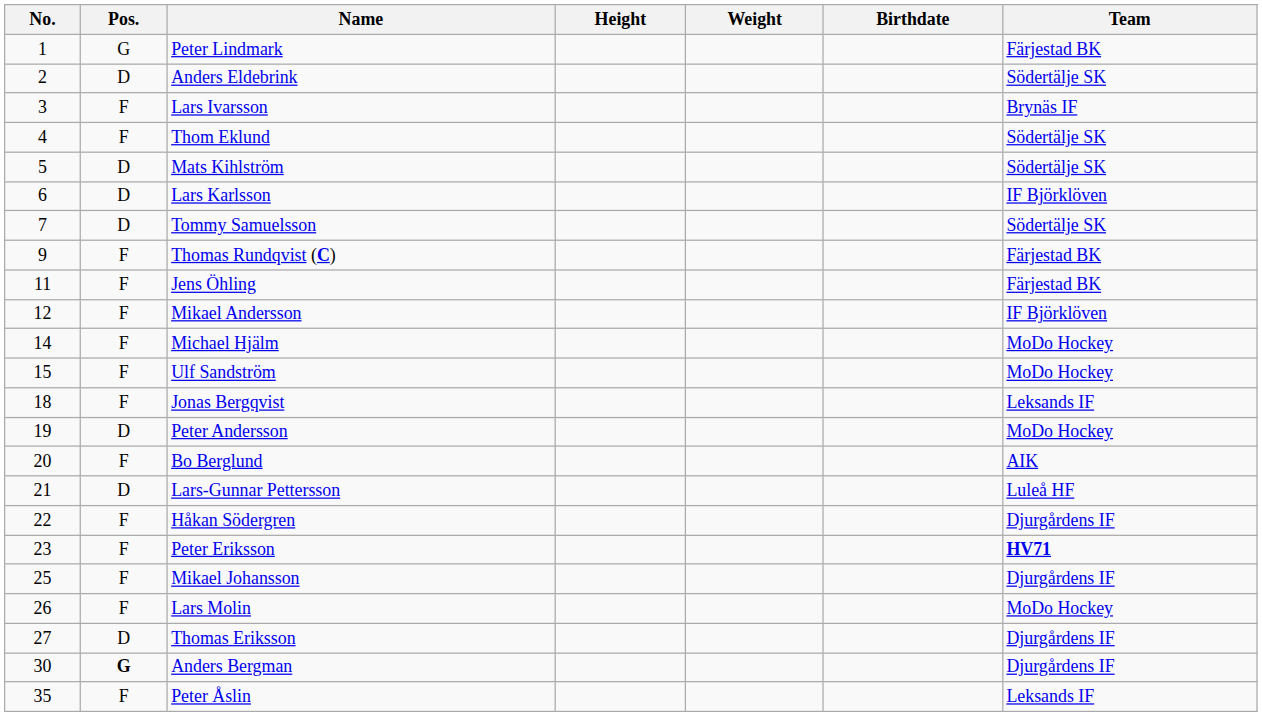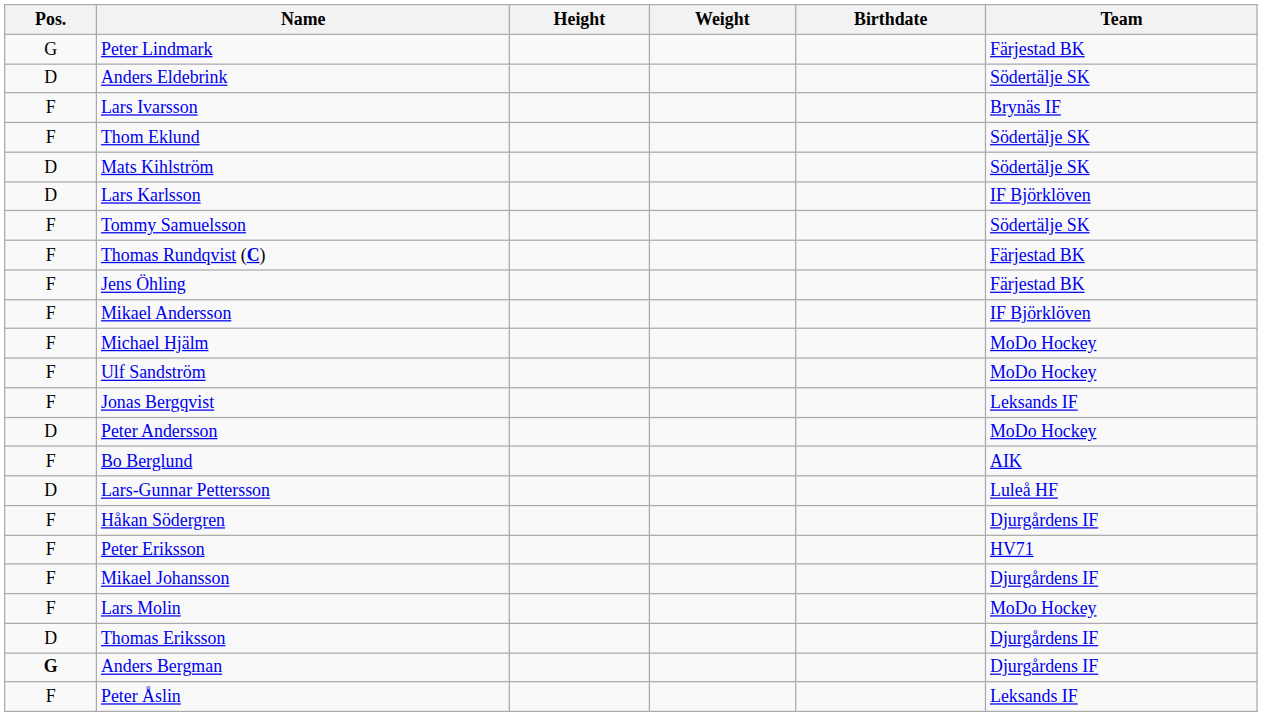 <table class="wikitable sortable" width="80%" style="font-size: 90%; text-align: center;">
 <tr>
-<th>No.</th>
 <th>Pos.</th>
 <th>Name</th>
 <th>Height</th>
 <th>Weight</th>
 <th>Birthdate</th>
 <th>Team</th>
 </tr>
 <tr>
-<td>1</td>
 <td>G</td>
 <td style="text-align:left;"><a href='#'>Peter Lindmark</a></td>
 <td></td>
 <td></td>
 <td style="text-align:right;"></td>
 <td style="text-align:left;"> <a href='#'>Färjestad BK</a></td>
 </tr>
 <tr>
-<td>2</td>
 <td>D</td>
 <td style="text-align:left;"><a href='#'>Anders Eldebrink</a></td>
 <td></td>
 <td></td>
 <td style="text-align:right;"></td>
 <td style="text-align:left;"> <a href='#'>Södertälje SK</a></td>
 </tr>
 <tr>
-<td>3</td>
 <td>F</td>
 <td style="text-align:left;"><a href='#'>Lars Ivarsson</a></td>
 <td></td>
 <td></td>
 <td style="text-align:right;"></td>
 <td style="text-align:left;"> <a href='#'>Brynäs IF</a></td>
 </tr>
 <tr>
-<td>4</td>
 <td>F</td>
 <td style="text-align:left;"><a href='#'>Thom Eklund</a></td>
 <td></td>
 <td></td>
 <td style="text-align:right;"></td>
 <td style="text-align:left;"> <a href='#'>Södertälje SK</a></td>
 </tr>
 <tr>
-<td>5</td>
 <td>D</td>
 <td style="text-align:left;"><a href='#'>Mats Kihlström</a></td>
 <td></td>
 <td></td>
 <td style="text-align:right;"></td>
 <td style="text-align:left;"> <a href='#'>Södertälje SK</a></td>
 </tr>
 <tr>
-<td>6</td>
 <td>D</td>
 <td style="text-align:left;"><a href='#'>Lars Karlsson</a></td>
 <td></td>
 <td></td>
 <td style="text-align:right;"></td>
 <td style="text-align:left;"> <a href='#'>IF Björklöven</a></td>
 </tr>
 <tr>
-<td>7</td>
-<td>D</td>
+<td>F</td>
 <td style="text-align:left;"><a href='#'>Tommy Samuelsson</a></td>
 <td></td>
 <td></td>
 <td style="text-align:right;"></td>
 <td style="text-align:left;"> <a href='#'>Södertälje SK</a></td>
 </tr>
 <tr>
-<td>9</td>
 <td>F</td>
 <td style="text-align:left;"><a href='#'>Thomas Rundqvist</a> (<strong><a href='#'>C</a></strong>)</td>
 <td></td>
 <td></td>
 <td style="text-align:right;"></td>
 <td style="text-align:left;"> <a href='#'>Färjestad BK</a></td>
 </tr>
 <tr>
-<td>11</td>
 <td>F</td>
 <td style="text-align:left;"><a href='#'>Jens Öhling</a></td>
 <td></td>
 <td></td>
 <td style="text-align:right;"></td>
 <td style="text-align:left;"> <a href='#'>Färjestad BK</a></td>
 </tr>
 <tr>
-<td>12</td>
 <td>F</td>
 <td style="text-align:left;"><a href='#'>Mikael Andersson</a></td>
 <td></td>
 <td></td>
 <td style="text-align:right;"></td>
 <td style="text-align:left;"> <a href='#'>IF Björklöven</a></td>
 </tr>
 <tr>
-<td>14</td>
 <td>F</td>
 <td style="text-align:left;"><a href='#'>Michael Hjälm</a></td>
 <td></td>
 <td></td>
 <td style="text-align:right;"></td>
 <td style="text-align:left;"> <a href='#'>MoDo Hockey</a></td>
 </tr>
 <tr>
-<td>15</td>
 <td>F</td>
 <td style="text-align:left;"><a href='#'>Ulf Sandström</a></td>
 <td></td>
 <td></td>
 <td style="text-align:right;"></td>
 <td style="text-align:left;"> <a href='#'>MoDo Hockey</a></td>
 </tr>
 <tr>
-<td>18</td>
 <td>F</td>
 <td style="text-align:left;"><a href='#'>Jonas Bergqvist</a></td>
 <td></td>
 <td></td>
 <td style="text-align:right;"></td>
 <td style="text-align:left;"> <a href='#'>Leksands IF</a></td>
 </tr>
 <tr>
-<td>19</td>
 <td>D</td>
 <td style="text-align:left;"><a href='#'>Peter Andersson</a></td>
 <td></td>
 <td></td>
 <td style="text-align:right;"></td>
 <td style="text-align:left;"> <a href='#'>MoDo Hockey</a></td>
 </tr>
 <tr>
-<td>20</td>
 <td>F</td>
 <td style="text-align:left;"><a href='#'>Bo Berglund</a></td>
 <td></td>
 <td></td>
 <td style="text-align:right;"></td>
 <td style="text-align:left;"> <a href='#'>AIK</a></td>
 </tr>
 <tr>
-<td>21</td>
 <td>D</td>
 <td style="text-align:left;"><a href='#'>Lars-Gunnar Pettersson</a></td>
 <td></td>
 <td></td>
 <td style="text-align:right;"></td>
 <td style="text-align:left;"> <a href='#'>Luleå HF</a></td>
 </tr>
 <tr>
-<td>22</td>
 <td>F</td>
 <td style="text-align:left;"><a href='#'>Håkan Södergren</a></td>
 <td></td>
 <td></td>
 <td style="text-align:right;"></td>
 <td style="text-align:left;"> <a href='#'>Djurgårdens IF</a></td>
 </tr>
 <tr>
-<td>23</td>
 <td>F</td>
 <td style="text-align:left;"><a href='#'>Peter Eriksson</a></td>
 <td></td>
 <td></td>
 <td style="text-align:right;"></td>
-<td style="text-align:left;"><strong> <a href='#'>HV71</a></strong></td>
+<td style="text-align:left;"> <a href='#'>HV71</a></td>
 </tr>
 <tr>
-<td>25</td>
 <td>F</td>
 <td style="text-align:left;"><a href='#'>Mikael Johansson</a></td>
 <td></td>
 <td></td>
 <td style="text-align:right;"></td>
 <td style="text-align:left;"> <a href='#'>Djurgårdens IF</a></td>
 </tr>
 <tr>
-<td>26</td>
 <td>F</td>
 <td style="text-align:left;"><a href='#'>Lars Molin</a></td>
 <td></td>
 <td></td>
 <td style="text-align:right;"></td>
 <td style="text-align:left;"> <a href='#'>MoDo Hockey</a></td>
 </tr>
 <tr>
-<td>27</td>
 <td>D</td>
 <td style="text-align:left;"><a href='#'>Thomas Eriksson</a></td>
 <td></td>
 <td></td>
 <td style="text-align:right;"></td>
 <td style="text-align:left;"> <a href='#'>Djurgårdens IF</a></td>
 </tr>
 <tr>
-<td>30</td>
 <td><strong>G</strong></td>
 <td style="text-align:left;"><a href='#'>Anders Bergman</a></td>
 <td></td>
 <td></td>
 <td style="text-align:right;"></td>
 <td style="text-align:left;"> <a href='#'>Djurgårdens IF</a></td>
 </tr>
 <tr>
-<td>35</td>
 <td>F</td>
 <td style="text-align:left;"><a href='#'>Peter Åslin</a></td>
 <td></td>
 <td></td>
 <td style="text-align:right;"></td>
 <td style="text-align:left;"> <a href='#'>Leksands IF</a></td>
 </tr>
 </table>
